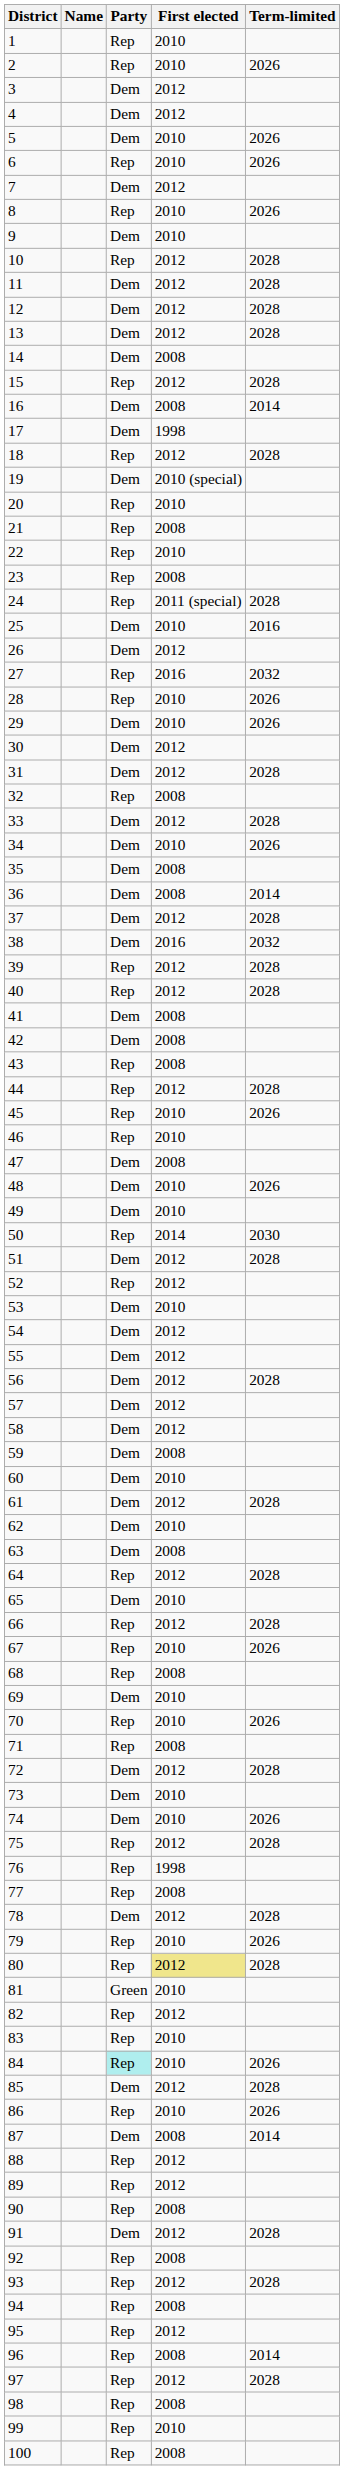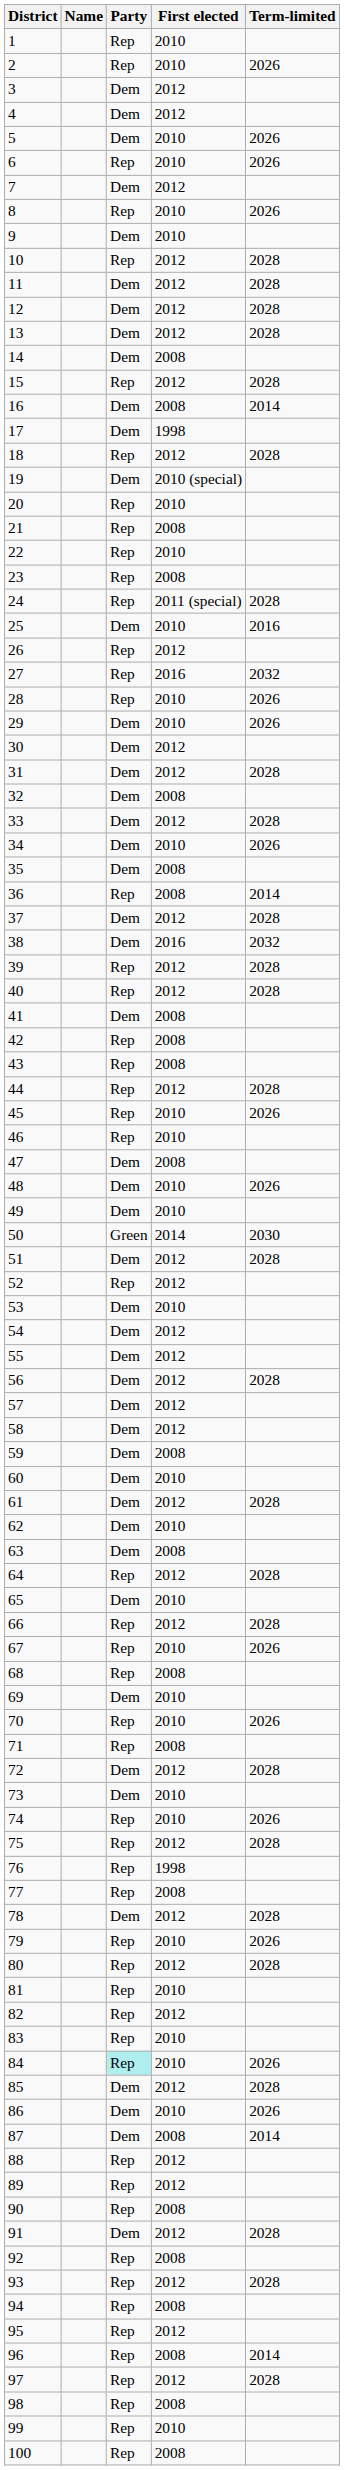 <table class="wikitable sortable">
 <tr>
 <th>District</th>
 <th>Name</th>
 <th>Party</th>
 <th>First elected</th>
 <th>Term-limited</th>
 </tr>
 <tr>
 <td>1</td>
 <td></td>
 <td>Rep</td>
 <td>2010</td>
 <td></td>
 </tr>
 <tr>
 <td>2</td>
 <td></td>
 <td>Rep</td>
 <td>2010</td>
 <td>2026</td>
 </tr>
 <tr>
 <td>3</td>
 <td></td>
 <td>Dem</td>
 <td>2012</td>
 <td></td>
 </tr>
 <tr>
 <td>4</td>
 <td></td>
 <td>Dem</td>
 <td>2012</td>
 <td></td>
 </tr>
 <tr>
 <td>5</td>
 <td></td>
 <td>Dem</td>
 <td>2010</td>
 <td>2026</td>
 </tr>
 <tr>
 <td>6</td>
 <td></td>
 <td>Rep</td>
 <td>2010</td>
 <td>2026</td>
 </tr>
 <tr>
 <td>7</td>
 <td></td>
 <td>Dem</td>
 <td>2012</td>
 <td></td>
 </tr>
 <tr>
 <td>8</td>
 <td></td>
 <td>Rep</td>
 <td>2010</td>
 <td>2026</td>
 </tr>
 <tr>
 <td>9</td>
 <td></td>
 <td>Dem</td>
 <td>2010</td>
 <td></td>
 </tr>
 <tr>
 <td>10</td>
 <td></td>
 <td>Rep</td>
 <td>2012</td>
 <td>2028</td>
 </tr>
 <tr>
 <td>11</td>
 <td></td>
 <td>Dem</td>
 <td>2012</td>
 <td>2028</td>
 </tr>
 <tr>
 <td>12</td>
 <td></td>
 <td>Dem</td>
 <td>2012</td>
 <td>2028</td>
 </tr>
 <tr>
 <td>13</td>
 <td></td>
 <td>Dem</td>
 <td>2012</td>
 <td>2028</td>
 </tr>
 <tr>
 <td>14</td>
 <td></td>
 <td>Dem</td>
 <td>2008</td>
 <td></td>
 </tr>
 <tr>
 <td>15</td>
 <td></td>
 <td>Rep</td>
 <td>2012</td>
 <td>2028</td>
 </tr>
 <tr>
 <td>16</td>
 <td></td>
 <td>Dem</td>
 <td>2008</td>
 <td>2014</td>
 </tr>
 <tr>
 <td>17</td>
 <td></td>
 <td>Dem</td>
 <td>1998</td>
 <td></td>
 </tr>
 <tr>
 <td>18</td>
 <td></td>
 <td>Rep</td>
 <td>2012</td>
 <td>2028</td>
 </tr>
 <tr>
 <td>19</td>
 <td></td>
 <td>Dem</td>
 <td>2010 (special)</td>
 <td></td>
 </tr>
 <tr>
 <td>20</td>
 <td></td>
 <td>Rep</td>
 <td>2010</td>
 <td></td>
 </tr>
 <tr>
 <td>21</td>
 <td></td>
 <td>Rep</td>
 <td>2008</td>
 <td></td>
 </tr>
 <tr>
 <td>22</td>
 <td></td>
 <td>Rep</td>
 <td>2010</td>
 <td></td>
 </tr>
 <tr>
 <td>23</td>
 <td></td>
 <td>Rep</td>
 <td>2008</td>
 <td></td>
 </tr>
 <tr>
 <td>24</td>
 <td></td>
 <td>Rep</td>
 <td>2011 (special)</td>
 <td>2028</td>
 </tr>
 <tr>
 <td>25</td>
 <td></td>
 <td>Dem</td>
 <td>2010</td>
 <td>2016</td>
 </tr>
 <tr>
 <td>26</td>
 <td></td>
-<td>Dem</td>
+<td>Rep</td>
 <td>2012</td>
 <td></td>
 </tr>
 <tr>
 <td>27</td>
 <td></td>
 <td>Rep</td>
 <td>2016</td>
 <td>2032</td>
 </tr>
 <tr>
 <td>28</td>
 <td></td>
 <td>Rep</td>
 <td>2010</td>
 <td>2026</td>
 </tr>
 <tr>
 <td>29</td>
 <td></td>
 <td>Dem</td>
 <td>2010</td>
 <td>2026</td>
 </tr>
 <tr>
 <td>30</td>
 <td></td>
 <td>Dem</td>
 <td>2012</td>
 <td></td>
 </tr>
 <tr>
 <td>31</td>
 <td></td>
 <td>Dem</td>
 <td>2012</td>
 <td>2028</td>
 </tr>
 <tr>
 <td>32</td>
 <td></td>
-<td>Rep</td>
+<td>Dem</td>
 <td>2008</td>
 <td></td>
 </tr>
 <tr>
 <td>33</td>
 <td></td>
 <td>Dem</td>
 <td>2012</td>
 <td>2028</td>
 </tr>
 <tr>
 <td>34</td>
 <td></td>
 <td>Dem</td>
 <td>2010</td>
 <td>2026</td>
 </tr>
 <tr>
 <td>35</td>
 <td></td>
 <td>Dem</td>
 <td>2008</td>
 <td></td>
 </tr>
 <tr>
 <td>36</td>
 <td></td>
-<td>Dem</td>
+<td>Rep</td>
 <td>2008</td>
 <td>2014</td>
 </tr>
 <tr>
 <td>37</td>
 <td></td>
 <td>Dem</td>
 <td>2012</td>
 <td>2028</td>
 </tr>
 <tr>
 <td>38</td>
 <td></td>
 <td>Dem</td>
 <td>2016</td>
 <td>2032</td>
 </tr>
 <tr>
 <td>39</td>
 <td></td>
 <td>Rep</td>
 <td>2012</td>
 <td>2028</td>
 </tr>
 <tr>
 <td>40</td>
 <td></td>
 <td>Rep</td>
 <td>2012</td>
 <td>2028</td>
 </tr>
 <tr>
 <td>41</td>
 <td></td>
 <td>Dem</td>
 <td>2008</td>
 <td></td>
 </tr>
 <tr>
 <td>42</td>
 <td></td>
-<td>Dem</td>
+<td>Rep</td>
 <td>2008</td>
 <td></td>
 </tr>
 <tr>
 <td>43</td>
 <td></td>
 <td>Rep</td>
 <td>2008</td>
 <td></td>
 </tr>
 <tr>
 <td>44</td>
 <td></td>
 <td>Rep</td>
 <td>2012</td>
 <td>2028</td>
 </tr>
 <tr>
 <td>45</td>
 <td></td>
 <td>Rep</td>
 <td>2010</td>
 <td>2026</td>
 </tr>
 <tr>
 <td>46</td>
 <td></td>
 <td>Rep</td>
 <td>2010</td>
 <td></td>
 </tr>
 <tr>
 <td>47</td>
 <td></td>
 <td>Dem</td>
 <td>2008</td>
 <td></td>
 </tr>
 <tr>
 <td>48</td>
 <td></td>
 <td>Dem</td>
 <td>2010</td>
 <td>2026</td>
 </tr>
 <tr>
 <td>49</td>
 <td></td>
 <td>Dem</td>
 <td>2010</td>
 <td></td>
 </tr>
 <tr>
 <td>50</td>
 <td></td>
-<td>Rep</td>
+<td>Green</td>
 <td>2014</td>
 <td>2030</td>
 </tr>
 <tr>
 <td>51</td>
 <td></td>
 <td>Dem</td>
 <td>2012</td>
 <td>2028</td>
 </tr>
 <tr>
 <td>52</td>
 <td></td>
 <td>Rep</td>
 <td>2012</td>
 <td></td>
 </tr>
 <tr>
 <td>53</td>
 <td></td>
 <td>Dem</td>
 <td>2010</td>
 <td></td>
 </tr>
 <tr>
 <td>54</td>
 <td></td>
 <td>Dem</td>
 <td>2012</td>
 <td></td>
 </tr>
 <tr>
 <td>55</td>
 <td></td>
 <td>Dem</td>
 <td>2012</td>
 <td></td>
 </tr>
 <tr>
 <td>56</td>
 <td></td>
 <td>Dem</td>
 <td>2012</td>
 <td>2028</td>
 </tr>
 <tr>
 <td>57</td>
 <td></td>
 <td>Dem</td>
 <td>2012</td>
 <td></td>
 </tr>
 <tr>
 <td>58</td>
 <td></td>
 <td>Dem</td>
 <td>2012</td>
 <td></td>
 </tr>
 <tr>
 <td>59</td>
 <td></td>
 <td>Dem</td>
 <td>2008</td>
 <td></td>
 </tr>
 <tr>
 <td>60</td>
 <td></td>
 <td>Dem</td>
 <td>2010</td>
 <td></td>
 </tr>
 <tr>
 <td>61</td>
 <td></td>
 <td>Dem</td>
 <td>2012</td>
 <td>2028</td>
 </tr>
 <tr>
 <td>62</td>
 <td></td>
 <td>Dem</td>
 <td>2010</td>
 <td></td>
 </tr>
 <tr>
 <td>63</td>
 <td></td>
 <td>Dem</td>
 <td>2008</td>
 <td></td>
 </tr>
 <tr>
 <td>64</td>
 <td></td>
 <td>Rep</td>
 <td>2012</td>
 <td>2028</td>
 </tr>
 <tr>
 <td>65</td>
 <td></td>
 <td>Dem</td>
 <td>2010</td>
 <td></td>
 </tr>
 <tr>
 <td>66</td>
 <td></td>
 <td>Rep</td>
 <td>2012</td>
 <td>2028</td>
 </tr>
 <tr>
 <td>67</td>
 <td></td>
 <td>Rep</td>
 <td>2010</td>
 <td>2026</td>
 </tr>
 <tr>
 <td>68</td>
 <td></td>
 <td>Rep</td>
 <td>2008</td>
 <td></td>
 </tr>
 <tr>
 <td>69</td>
 <td></td>
 <td>Dem</td>
 <td>2010</td>
 <td></td>
 </tr>
 <tr>
 <td>70</td>
 <td></td>
 <td>Rep</td>
 <td>2010</td>
 <td>2026</td>
 </tr>
 <tr>
 <td>71</td>
 <td></td>
 <td>Rep</td>
 <td>2008</td>
 <td></td>
 </tr>
 <tr>
 <td>72</td>
 <td></td>
 <td>Dem</td>
 <td>2012</td>
 <td>2028</td>
 </tr>
 <tr>
 <td>73</td>
 <td></td>
 <td>Dem</td>
 <td>2010</td>
 <td></td>
 </tr>
 <tr>
 <td>74</td>
 <td></td>
-<td>Dem</td>
+<td>Rep</td>
 <td>2010</td>
 <td>2026</td>
 </tr>
 <tr>
 <td>75</td>
 <td></td>
 <td>Rep</td>
 <td>2012</td>
 <td>2028</td>
 </tr>
 <tr>
 <td>76</td>
 <td></td>
 <td>Rep</td>
 <td>1998</td>
 <td></td>
 </tr>
 <tr>
 <td>77</td>
 <td></td>
 <td>Rep</td>
 <td>2008</td>
 <td></td>
 </tr>
 <tr>
 <td>78</td>
 <td></td>
 <td>Dem</td>
 <td>2012</td>
 <td>2028</td>
 </tr>
 <tr>
 <td>79</td>
 <td></td>
 <td>Rep</td>
 <td>2010</td>
 <td>2026</td>
 </tr>
 <tr>
 <td>80</td>
 <td></td>
 <td>Rep</td>
-<td style="background: khaki;">2012</td>
+<td>2012</td>
 <td>2028</td>
 </tr>
 <tr>
 <td>81</td>
 <td></td>
-<td>Green</td>
+<td>Rep</td>
 <td>2010</td>
 <td></td>
 </tr>
 <tr>
 <td>82</td>
 <td></td>
 <td>Rep</td>
 <td>2012</td>
 <td></td>
 </tr>
 <tr>
 <td>83</td>
 <td></td>
 <td>Rep</td>
 <td>2010</td>
 <td></td>
 </tr>
 <tr>
 <td>84</td>
 <td></td>
 <td style="background: paleturquoise;">Rep</td>
 <td>2010</td>
 <td>2026</td>
 </tr>
 <tr>
 <td>85</td>
 <td></td>
 <td>Dem</td>
 <td>2012</td>
 <td>2028</td>
 </tr>
 <tr>
 <td>86</td>
 <td></td>
-<td>Rep</td>
+<td>Dem</td>
 <td>2010</td>
 <td>2026</td>
 </tr>
 <tr>
 <td>87</td>
 <td></td>
 <td>Dem</td>
 <td>2008</td>
 <td>2014</td>
 </tr>
 <tr>
 <td>88</td>
 <td></td>
 <td>Rep</td>
 <td>2012</td>
 <td></td>
 </tr>
 <tr>
 <td>89</td>
 <td></td>
 <td>Rep</td>
 <td>2012</td>
 <td></td>
 </tr>
 <tr>
 <td>90</td>
 <td></td>
 <td>Rep</td>
 <td>2008</td>
 <td></td>
 </tr>
 <tr>
 <td>91</td>
 <td></td>
 <td>Dem</td>
 <td>2012</td>
 <td>2028</td>
 </tr>
 <tr>
 <td>92</td>
 <td></td>
 <td>Rep</td>
 <td>2008</td>
 <td></td>
 </tr>
 <tr>
 <td>93</td>
 <td></td>
 <td>Rep</td>
 <td>2012</td>
 <td>2028</td>
 </tr>
 <tr>
 <td>94</td>
 <td></td>
 <td>Rep</td>
 <td>2008</td>
 <td></td>
 </tr>
 <tr>
 <td>95</td>
 <td></td>
 <td>Rep</td>
 <td>2012</td>
 <td></td>
 </tr>
 <tr>
 <td>96</td>
 <td></td>
 <td>Rep</td>
 <td>2008</td>
 <td>2014</td>
 </tr>
 <tr>
 <td>97</td>
 <td></td>
 <td>Rep</td>
 <td>2012</td>
 <td>2028</td>
 </tr>
 <tr>
 <td>98</td>
 <td></td>
 <td>Rep</td>
 <td>2008</td>
 <td></td>
 </tr>
 <tr>
 <td>99</td>
 <td></td>
 <td>Rep</td>
 <td>2010</td>
 <td></td>
 </tr>
 <tr>
 <td>100</td>
 <td></td>
 <td>Rep</td>
 <td>2008</td>
 <td></td>
 </tr>
 </table>
